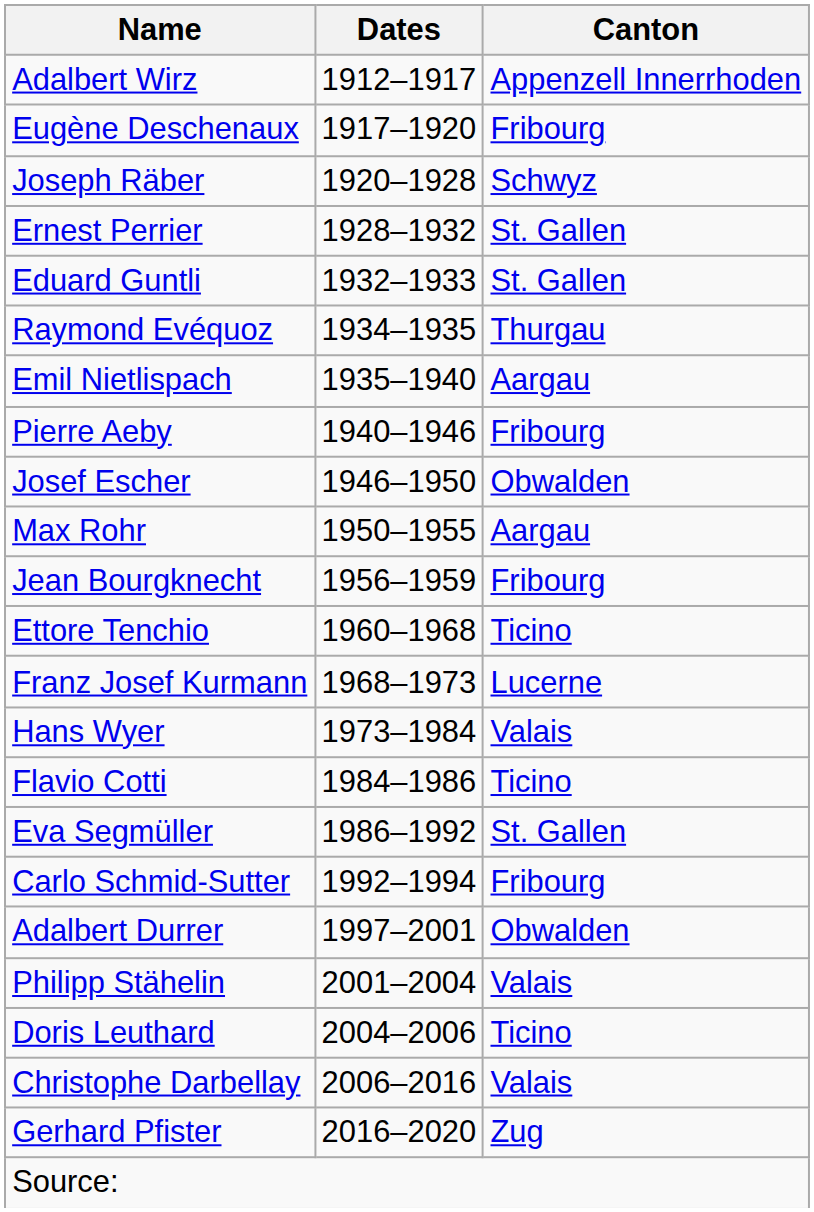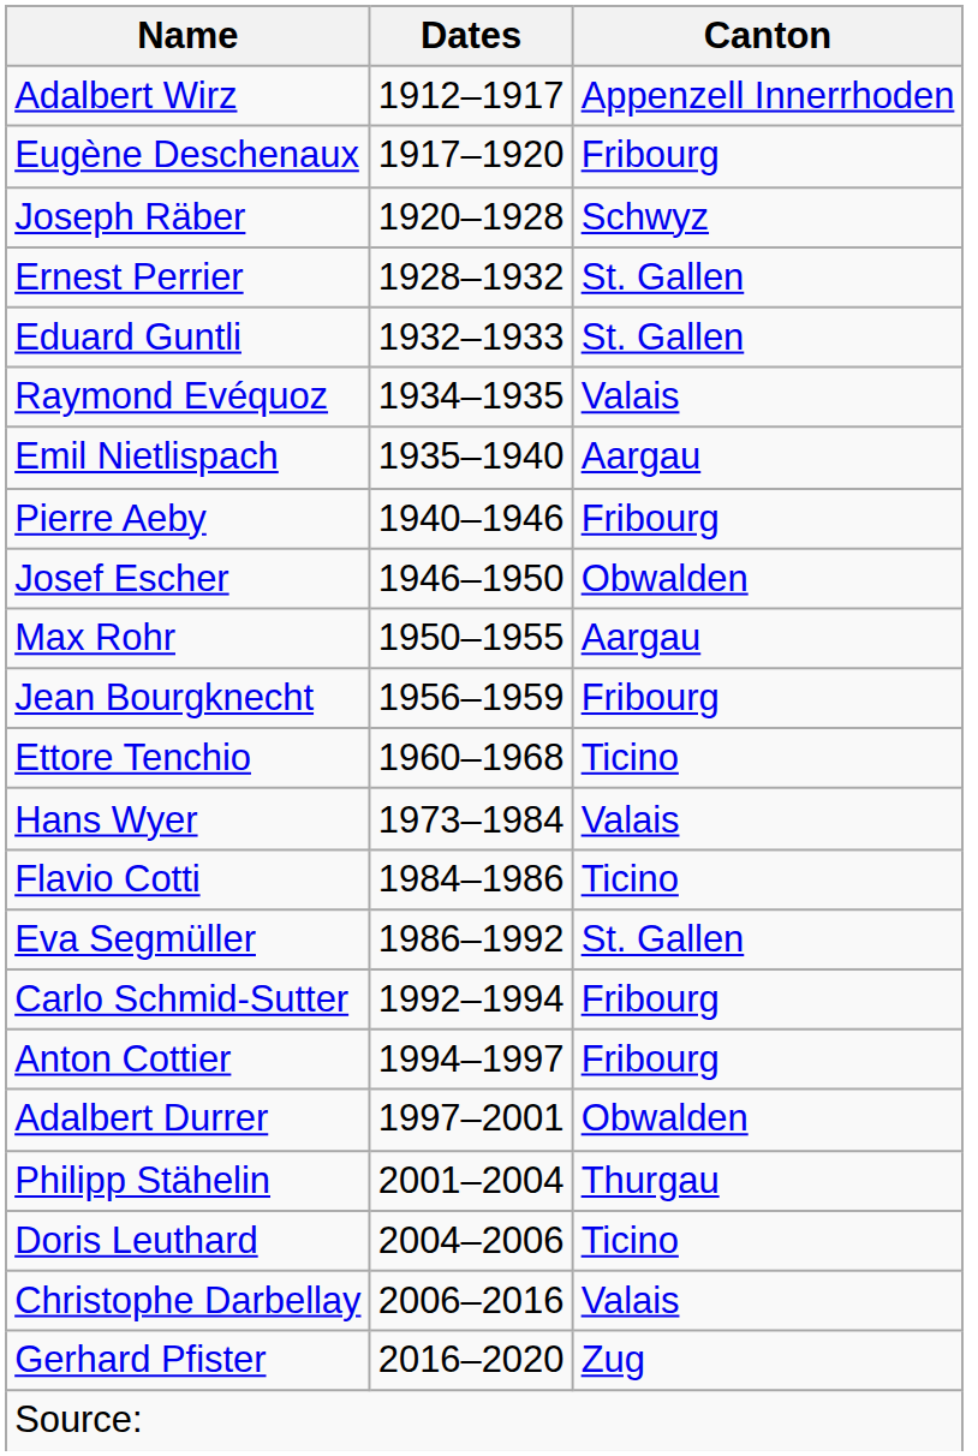 <table class="wikitable" style="font-size:97%; text-align:left;">
 <tr>
 <th>Name</th>
 <th>Dates</th>
 <th>Canton</th>
 </tr>
 <tr>
 <td><a href='#'>Adalbert Wirz</a></td>
 <td>1912–1917</td>
 <td><a href='#'>Appenzell Innerrhoden</a></td>
 </tr>
 <tr>
 <td><a href='#'>Eugène Deschenaux</a></td>
 <td>1917–1920</td>
 <td><a href='#'>Fribourg</a></td>
 </tr>
 <tr>
 <td><a href='#'>Joseph Räber</a></td>
 <td>1920–1928</td>
 <td><a href='#'>Schwyz</a></td>
 </tr>
 <tr>
 <td><a href='#'>Ernest Perrier</a></td>
 <td>1928–1932</td>
 <td><a href='#'>St. Gallen</a></td>
 </tr>
 <tr>
 <td><a href='#'>Eduard Guntli</a></td>
 <td>1932–1933</td>
 <td><a href='#'>St. Gallen</a></td>
 </tr>
 <tr>
 <td><a href='#'>Raymond Evéquoz</a></td>
 <td>1934–1935</td>
-<td><a href='#'>Thurgau</a></td>
+<td><a href='#'>Valais</a></td>
 </tr>
 <tr>
 <td><a href='#'>Emil Nietlispach</a></td>
 <td>1935–1940</td>
 <td><a href='#'>Aargau</a></td>
 </tr>
 <tr>
 <td><a href='#'>Pierre Aeby</a></td>
 <td>1940–1946</td>
 <td><a href='#'>Fribourg</a></td>
 </tr>
 <tr>
 <td><a href='#'>Josef Escher</a></td>
 <td>1946–1950</td>
 <td><a href='#'>Obwalden</a></td>
 </tr>
 <tr>
 <td><a href='#'>Max Rohr</a></td>
 <td>1950–1955</td>
 <td><a href='#'>Aargau</a></td>
 </tr>
 <tr>
 <td><a href='#'>Jean Bourgknecht</a></td>
 <td>1956–1959</td>
 <td><a href='#'>Fribourg</a></td>
 </tr>
 <tr>
 <td><a href='#'>Ettore Tenchio</a></td>
 <td>1960–1968</td>
 <td><a href='#'>Ticino</a></td>
 </tr>
 <tr>
-<td><a href='#'>Franz Josef Kurmann</a></td>
-<td>1968–1973</td>
-<td><a href='#'>Lucerne</a></td>
-</tr>
-<tr>
 <td><a href='#'>Hans Wyer</a></td>
 <td>1973–1984</td>
 <td><a href='#'>Valais</a></td>
 </tr>
 <tr>
 <td><a href='#'>Flavio Cotti</a></td>
 <td>1984–1986</td>
 <td><a href='#'>Ticino</a></td>
 </tr>
 <tr>
 <td><a href='#'>Eva Segmüller</a></td>
 <td>1986–1992</td>
 <td><a href='#'>St. Gallen</a></td>
 </tr>
 <tr>
 <td><a href='#'>Carlo Schmid-Sutter</a></td>
 <td>1992–1994</td>
 <td><a href='#'>Fribourg</a></td>
 </tr>
 <tr>
+<td><a href='#'>Anton Cottier</a></td>
+<td>1994–1997</td>
+<td><a href='#'>Fribourg</a></td>
+</tr>
+<tr>
 <td><a href='#'>Adalbert Durrer</a></td>
 <td>1997–2001</td>
 <td><a href='#'>Obwalden</a></td>
 </tr>
 <tr>
 <td><a href='#'>Philipp Stähelin</a></td>
 <td>2001–2004</td>
-<td><a href='#'>Valais</a></td>
+<td><a href='#'>Thurgau</a></td>
 </tr>
 <tr>
 <td><a href='#'>Doris Leuthard</a></td>
 <td>2004–2006</td>
 <td><a href='#'>Ticino</a></td>
 </tr>
 <tr>
 <td><a href='#'>Christophe Darbellay</a></td>
 <td>2006–2016</td>
 <td><a href='#'>Valais</a></td>
 </tr>
 <tr>
 <td><a href='#'>Gerhard Pfister</a></td>
 <td>2016–2020</td>
 <td><a href='#'>Zug</a></td>
 </tr>
 <tr>
 <td colspan="3">Source:</td>
 </tr>
 </table>
